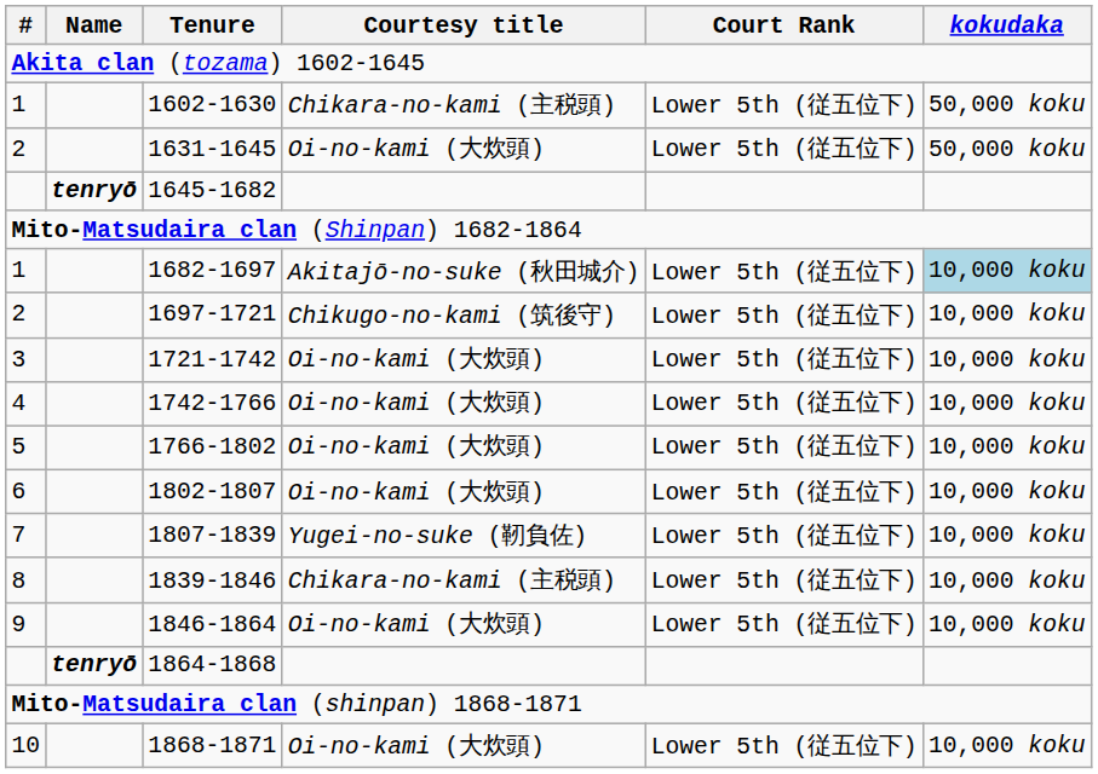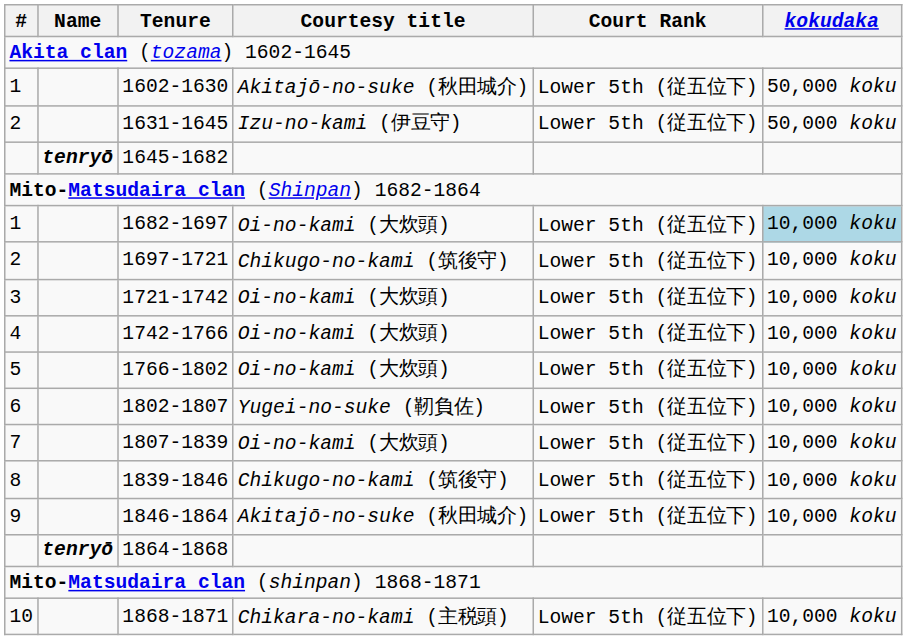 <table class=wikitable>
 <tr>
 <th>#</th>
 <th>Name</th>
 <th>Tenure</th>
 <th>Courtesy title</th>
 <th>Court Rank</th>
 <th><em><a href='#'>kokudaka</a></em></th>
 </tr>
 <tr>
 <td colspan=6> <strong><a href='#'>Akita clan</a></strong> (<em><a href='#'>tozama</a></em>) 1602-1645</td>
 </tr>
 <tr>
 <td>1</td>
 <td></td>
 <td>1602-1630</td>
-<td><em>Chikara-no-kami</em> (主税頭)</td>
+<td><em>Akitajō-no-suke</em> (秋田城介)</td>
 <td>Lower 5th  (従五位下)</td>
 <td>50,000 <em>koku</em></td>
 </tr>
 <tr>
 <td>2</td>
 <td></td>
 <td>1631-1645</td>
-<td><em>Oi-no-kami</em> (大炊頭)</td>
+<td><em>Izu-no-kami</em> (伊豆守)</td>
 <td>Lower 5th  (従五位下)</td>
 <td>50,000 <em>koku</em></td>
 </tr>
 <tr>
 <td></td>
 <td><strong><em>tenryō</em></strong></td>
 <td>1645-1682</td>
 <td></td>
 <td></td>
 <td></td>
 </tr>
 <tr>
 <td colspan=6> <strong>Mito-<a href='#'>Matsudaira clan</a></strong> (<em><a href='#'>Shinpan</a></em>) 1682-1864</td>
 </tr>
 <tr>
 <td>1</td>
 <td></td>
 <td>1682-1697</td>
-<td><em>Akitajō-no-suke</em> (秋田城介)</td>
+<td><em>Oi-no-kami</em> (大炊頭)</td>
 <td>Lower 5th  (従五位下)</td>
 <td style="background: lightblue;">10,000 <em>koku</em></td>
 </tr>
 <tr>
 <td>2</td>
 <td></td>
 <td>1697-1721</td>
 <td><em>Chikugo-no-kami</em> (筑後守)</td>
 <td>Lower 5th  (従五位下)</td>
 <td>10,000 <em>koku</em></td>
 </tr>
 <tr>
 <td>3</td>
 <td></td>
 <td>1721-1742</td>
 <td><em>Oi-no-kami</em> (大炊頭)</td>
 <td>Lower 5th  (従五位下)</td>
 <td>10,000 <em>koku</em></td>
 </tr>
 <tr>
 <td>4</td>
 <td></td>
 <td>1742-1766</td>
 <td><em>Oi-no-kami</em> (大炊頭)</td>
 <td>Lower 5th  (従五位下)</td>
 <td>10,000 <em>koku</em></td>
 </tr>
 <tr>
 <td>5</td>
 <td></td>
 <td>1766-1802</td>
 <td><em>Oi-no-kami</em> (大炊頭)</td>
 <td>Lower 5th  (従五位下)</td>
 <td>10,000 <em>koku</em></td>
 </tr>
 <tr>
 <td>6</td>
 <td></td>
 <td>1802-1807</td>
-<td><em>Oi-no-kami</em> (大炊頭)</td>
+<td><em>Yugei-no-suke</em> (靭負佐)</td>
 <td>Lower 5th  (従五位下)</td>
 <td>10,000 <em>koku</em></td>
 </tr>
 <tr>
 <td>7</td>
 <td></td>
 <td>1807-1839</td>
-<td><em>Yugei-no-suke</em> (靭負佐)</td>
+<td><em>Oi-no-kami</em> (大炊頭)</td>
 <td>Lower 5th  (従五位下)</td>
 <td>10,000 <em>koku</em></td>
 </tr>
 <tr>
 <td>8</td>
 <td></td>
 <td>1839-1846</td>
-<td><em>Chikara-no-kami</em> (主税頭)</td>
+<td><em>Chikugo-no-kami</em> (筑後守)</td>
 <td>Lower 5th  (従五位下)</td>
 <td>10,000 <em>koku</em></td>
 </tr>
 <tr>
 <td>9</td>
 <td></td>
 <td>1846-1864</td>
-<td><em>Oi-no-kami</em> (大炊頭)</td>
+<td><em>Akitajō-no-suke</em> (秋田城介)</td>
 <td>Lower 5th  (従五位下)</td>
 <td>10,000 <em>koku</em></td>
 </tr>
 <tr>
 <td></td>
 <td><strong><em>tenryō</em></strong></td>
 <td>1864-1868</td>
 <td></td>
 <td></td>
 <td></td>
 </tr>
 <tr>
 <td colspan=6> <strong>Mito-<a href='#'>Matsudaira clan</a></strong> (<em>shinpan</em>) 1868-1871</td>
 </tr>
 <tr>
 <td>10</td>
 <td></td>
 <td>1868-1871</td>
-<td><em>Oi-no-kami</em> (大炊頭)</td>
+<td><em>Chikara-no-kami</em> (主税頭)</td>
 <td>Lower 5th  (従五位下)</td>
 <td>10,000 <em>koku</em></td>
 </tr>
 </table>
